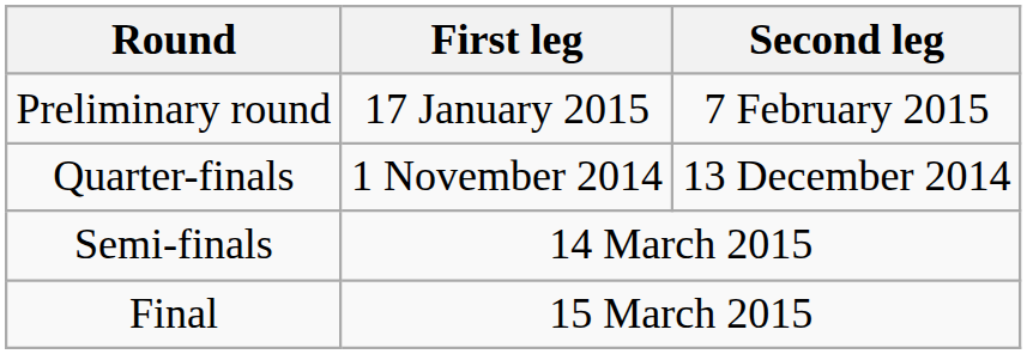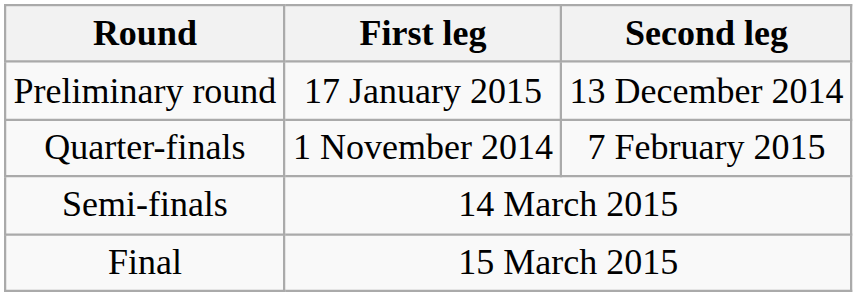 <table class="wikitable" style="text-align:center">
 <tr>
 <th>Round</th>
 <th>First leg</th>
 <th>Second leg</th>
 </tr>
 <tr>
 <td>Preliminary round</td>
 <td>17 January 2015</td>
-<td>7 February 2015</td>
+<td>13 December 2014</td>
 </tr>
 <tr>
 <td>Quarter-finals</td>
 <td>1 November 2014</td>
-<td>13 December 2014</td>
+<td>7 February 2015</td>
 </tr>
 <tr>
 <td>Semi-finals</td>
 <td colspan=2>14 March 2015</td>
 </tr>
 <tr>
 <td>Final</td>
 <td colspan=2>15 March 2015</td>
 </tr>
 </table>
